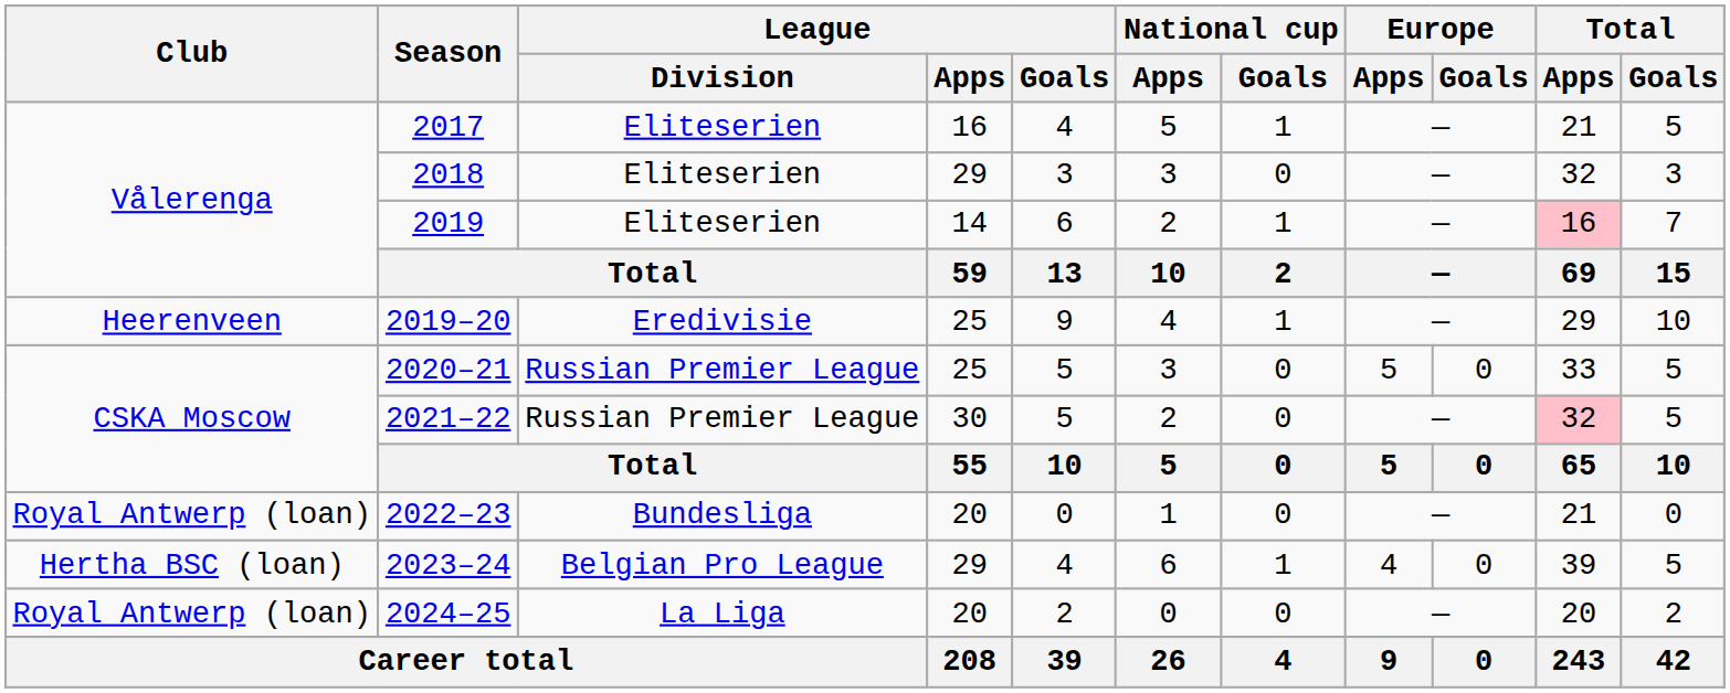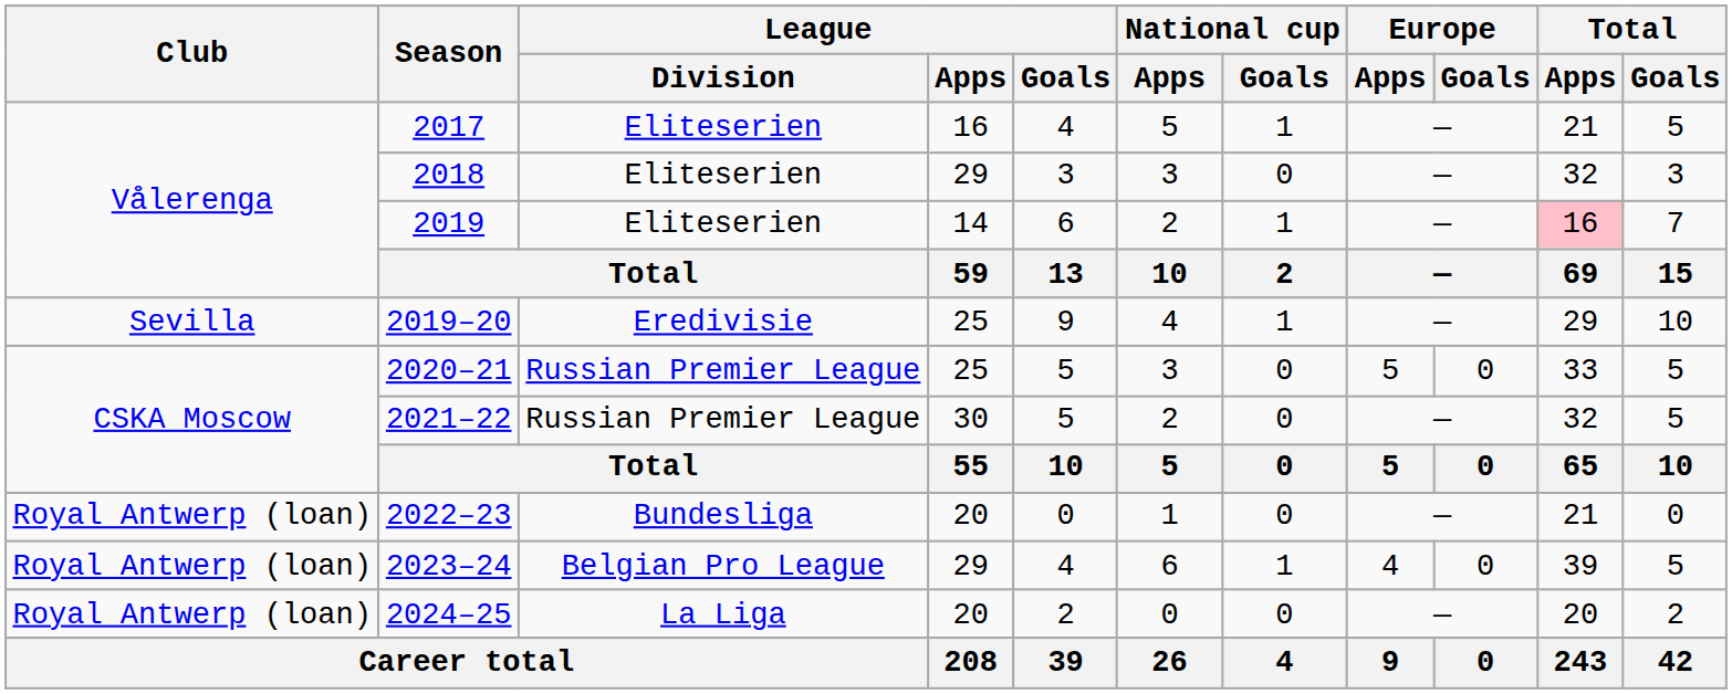 <table class="wikitable" style="text-align: center;">
 <tr>
 <th rowspan=2>Club</th>
 <th rowspan=2>Season</th>
 <th colspan=3>League</th>
 <th colspan=2>National cup</th>
 <th colspan=2>Europe</th>
 <th colspan=2>Total</th>
 </tr>
 <tr>
 <th>Division</th>
 <th>Apps</th>
 <th>Goals</th>
 <th>Apps</th>
 <th>Goals</th>
 <th>Apps</th>
 <th>Goals</th>
 <th>Apps</th>
 <th>Goals</th>
 </tr>
 <tr>
 <td rowspan=4><a href='#'>Vålerenga</a></td>
 <td><a href='#'>2017</a></td>
 <td><a href='#'>Eliteserien</a></td>
 <td>16</td>
 <td>4</td>
 <td>5</td>
 <td>1</td>
 <td colspan=2>—</td>
 <td>21</td>
 <td>5</td>
 </tr>
 <tr>
 <td><a href='#'>2018</a></td>
 <td>Eliteserien</td>
 <td>29</td>
 <td>3</td>
 <td>3</td>
 <td>0</td>
 <td colspan=2>—</td>
 <td>32</td>
 <td>3</td>
 </tr>
 <tr>
 <td><a href='#'>2019</a></td>
 <td>Eliteserien</td>
 <td>14</td>
 <td>6</td>
 <td>2</td>
 <td>1</td>
 <td colspan=2>—</td>
 <td style="background: pink;">16</td>
 <td>7</td>
 </tr>
 <tr>
 <th colspan=2>Total</th>
 <th>59</th>
 <th>13</th>
 <th>10</th>
 <th>2</th>
 <th colspan=2>—</th>
 <th>69</th>
 <th>15</th>
 </tr>
 <tr>
-<td><a href='#'>Heerenveen</a></td>
+<td><a href='#'>Sevilla</a></td>
 <td><a href='#'>2019–20</a></td>
 <td><a href='#'>Eredivisie</a></td>
 <td>25</td>
 <td>9</td>
 <td>4</td>
 <td>1</td>
 <td colspan=2>—</td>
 <td>29</td>
 <td>10</td>
 </tr>
 <tr>
 <td rowspan=3><a href='#'>CSKA Moscow</a></td>
 <td><a href='#'>2020–21</a></td>
 <td><a href='#'>Russian Premier League</a></td>
 <td>25</td>
 <td>5</td>
 <td>3</td>
 <td>0</td>
 <td>5</td>
 <td>0</td>
 <td>33</td>
 <td>5</td>
 </tr>
 <tr>
 <td><a href='#'>2021–22</a></td>
 <td>Russian Premier League</td>
 <td>30</td>
 <td>5</td>
 <td>2</td>
 <td>0</td>
 <td colspan=2>—</td>
-<td style="background: pink;">32</td>
+<td>32</td>
 <td>5</td>
 </tr>
 <tr>
 <th colspan=2>Total</th>
 <th>55</th>
 <th>10</th>
 <th>5</th>
 <th>0</th>
 <th>5</th>
 <th>0</th>
 <th>65</th>
 <th>10</th>
 </tr>
 <tr>
 <td><a href='#'>Royal Antwerp</a> (loan)</td>
 <td><a href='#'>2022–23</a></td>
 <td><a href='#'>Bundesliga</a></td>
 <td>20</td>
 <td>0</td>
 <td>1</td>
 <td>0</td>
 <td colspan=2>—</td>
 <td>21</td>
 <td>0</td>
 </tr>
 <tr>
-<td><a href='#'>Hertha BSC</a> (loan)</td>
+<td><a href='#'>Royal Antwerp</a> (loan)</td>
 <td><a href='#'>2023–24</a></td>
 <td><a href='#'>Belgian Pro League</a></td>
 <td>29</td>
 <td>4</td>
 <td>6</td>
 <td>1</td>
 <td>4</td>
 <td>0</td>
 <td>39</td>
 <td>5</td>
 </tr>
 <tr>
 <td><a href='#'>Royal Antwerp</a> (loan)</td>
 <td><a href='#'>2024–25</a></td>
 <td><a href='#'>La Liga</a></td>
 <td>20</td>
 <td>2</td>
 <td>0</td>
 <td>0</td>
 <td colspan=2>—</td>
 <td>20</td>
 <td>2</td>
 </tr>
 <tr>
 <th colspan=3>Career total</th>
 <th>208</th>
 <th>39</th>
 <th>26</th>
 <th>4</th>
 <th>9</th>
 <th>0</th>
 <th>243</th>
 <th>42</th>
 </tr>
 </table>
